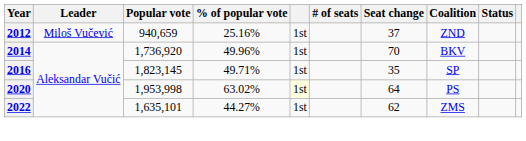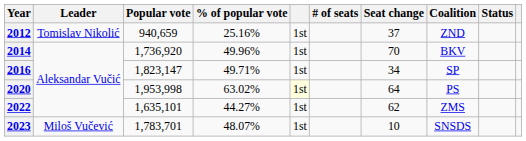 <table class="wikitable" style="text-align:center">
 <tr>
 <th>Year</th>
 <th>Leader</th>
 <th>Popular vote</th>
 <th>% of popular vote</th>
 <th></th>
 <th># of seats</th>
 <th>Seat change</th>
 <th>Coalition</th>
 <th>Status</th>
 <th></th>
 </tr>
 <tr>
 <th><a href='#'>2012</a></th>
-<td><a href='#'>Miloš Vučević</a></td>
+<td><a href='#'>Tomislav Nikolić</a></td>
 <td>940,659</td>
 <td>25.16%</td>
 <td> 1st</td>
 <td></td>
 <td> 37</td>
 <td><a href='#'>ZND</a></td>
 <td></td>
 <td></td>
 </tr>
 <tr>
 <th><a href='#'>2014</a></th>
 <td rowspan="4"><a href='#'>Aleksandar Vučić</a></td>
 <td>1,736,920</td>
 <td>49.96%</td>
 <td> 1st</td>
 <td></td>
 <td> 70</td>
 <td><a href='#'>BKV</a></td>
 <td></td>
 <td></td>
 </tr>
 <tr>
 <th><a href='#'>2016</a></th>
-<td>1,823,145</td>
+<td>1,823,147</td>
 <td>49.71%</td>
 <td> 1st</td>
 <td></td>
-<td> 35</td>
+<td> 34</td>
 <td><a href='#'>SP</a></td>
 <td></td>
 <td></td>
 </tr>
 <tr>
 <th><a href='#'>2020</a></th>
 <td>1,953,998</td>
 <td>63.02%</td>
 <td style="background: lightyellow;"> 1st</td>
 <td></td>
 <td> 64</td>
 <td><a href='#'>PS</a></td>
 <td></td>
 <td></td>
 </tr>
 <tr>
 <th><a href='#'>2022</a></th>
 <td>1,635,101</td>
 <td>44.27%</td>
 <td> 1st</td>
 <td></td>
 <td> 62</td>
 <td><a href='#'>ZMS</a></td>
 <td></td>
 <td></td>
 </tr>
+<tr>
+<th><a href='#'>2023</a></th>
+<td><a href='#'>Miloš Vučević</a></td>
+<td>1,783,701</td>
+<td>48.07%</td>
+<td> 1st</td>
+<td></td>
+<td> 10</td>
+<td><a href='#'>SNSDS</a></td>
+<td></td>
+<td></td>
+</tr>
 </table>
